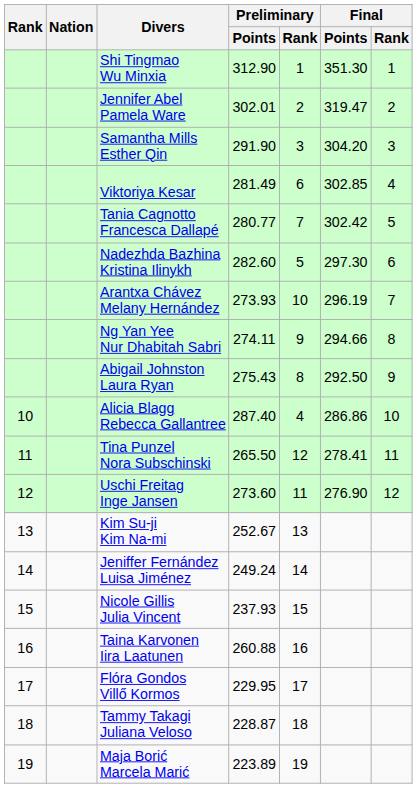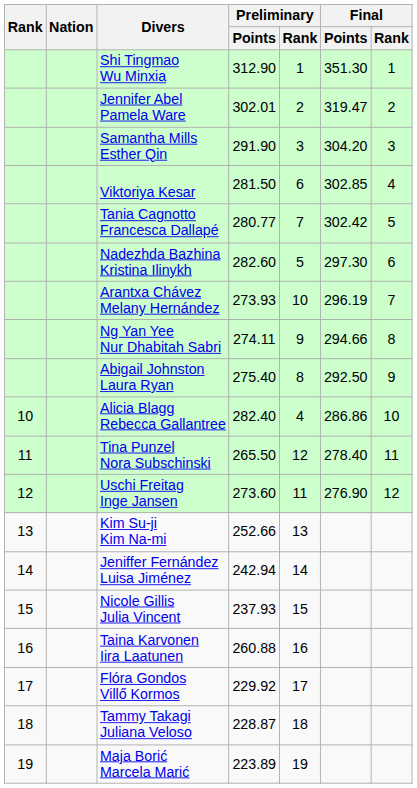 <table class="wikitable sortable" style="text-align:center">
 <tr>
 <th rowspan=2>Rank</th>
 <th rowspan=2>Nation</th>
 <th rowspan=2>Divers</th>
 <th colspan=2>Preliminary</th>
 <th colspan=2>Final</th>
 </tr>
 <tr>
 <th>Points</th>
 <th>Rank</th>
 <th>Points</th>
 <th>Rank</th>
 </tr>
 <tr bgcolor=ccffcc>
 <td></td>
 <td align=left></td>
 <td align=left><a href='#'>Shi Tingmao</a><br><a href='#'>Wu Minxia</a></td>
 <td>312.90</td>
 <td>1</td>
 <td>351.30</td>
 <td>1</td>
 </tr>
 <tr bgcolor=ccffcc>
 <td></td>
 <td align=left></td>
 <td align=left><a href='#'>Jennifer Abel</a><br><a href='#'>Pamela Ware</a></td>
 <td>302.01</td>
 <td>2</td>
 <td>319.47</td>
 <td>2</td>
 </tr>
 <tr bgcolor=ccffcc>
 <td></td>
 <td align=left></td>
 <td align=left><a href='#'>Samantha Mills</a><br><a href='#'>Esther Qin</a></td>
 <td>291.90</td>
 <td>3</td>
 <td>304.20</td>
 <td>3</td>
 </tr>
 <tr bgcolor=ccffcc>
 <td></td>
 <td align=left></td>
 <td align=left><br><a href='#'>Viktoriya Kesar</a></td>
-<td>281.49</td>
+<td>281.50</td>
 <td>6</td>
 <td>302.85</td>
 <td>4</td>
 </tr>
 <tr bgcolor=ccffcc>
 <td></td>
 <td align=left></td>
 <td align=left><a href='#'>Tania Cagnotto</a><br><a href='#'>Francesca Dallapé</a></td>
 <td>280.77</td>
 <td>7</td>
 <td>302.42</td>
 <td>5</td>
 </tr>
 <tr bgcolor=ccffcc>
 <td></td>
 <td align=left></td>
 <td align=left><a href='#'>Nadezhda Bazhina</a><br><a href='#'>Kristina Ilinykh</a></td>
 <td>282.60</td>
 <td>5</td>
 <td>297.30</td>
 <td>6</td>
 </tr>
 <tr bgcolor=ccffcc>
 <td></td>
 <td align=left></td>
 <td align=left><a href='#'>Arantxa Chávez</a><br><a href='#'>Melany Hernández</a></td>
 <td>273.93</td>
 <td>10</td>
 <td>296.19</td>
 <td>7</td>
 </tr>
 <tr bgcolor=ccffcc>
 <td></td>
 <td align=left></td>
 <td align=left><a href='#'>Ng Yan Yee</a><br><a href='#'>Nur Dhabitah Sabri</a></td>
 <td>274.11</td>
 <td>9</td>
 <td>294.66</td>
 <td>8</td>
 </tr>
 <tr bgcolor=ccffcc>
 <td></td>
 <td align=left></td>
 <td align=left><a href='#'>Abigail Johnston</a><br><a href='#'>Laura Ryan</a></td>
-<td>275.43</td>
+<td>275.40</td>
 <td>8</td>
 <td>292.50</td>
 <td>9</td>
 </tr>
 <tr bgcolor=ccffcc>
 <td>10</td>
 <td align=left></td>
 <td align=left><a href='#'>Alicia Blagg</a><br><a href='#'>Rebecca Gallantree</a></td>
-<td>287.40</td>
+<td>282.40</td>
 <td>4</td>
 <td>286.86</td>
 <td>10</td>
 </tr>
 <tr bgcolor=ccffcc>
 <td>11</td>
 <td align=left></td>
 <td align=left><a href='#'>Tina Punzel</a><br><a href='#'>Nora Subschinski</a></td>
 <td>265.50</td>
 <td>12</td>
-<td>278.41</td>
+<td>278.40</td>
 <td>11</td>
 </tr>
 <tr bgcolor=ccffcc>
 <td>12</td>
 <td align=left></td>
 <td align=left><a href='#'>Uschi Freitag</a><br><a href='#'>Inge Jansen</a></td>
 <td>273.60</td>
 <td>11</td>
 <td>276.90</td>
 <td>12</td>
 </tr>
 <tr>
 <td>13</td>
 <td align=left></td>
 <td align=left><a href='#'>Kim Su-ji</a><br><a href='#'>Kim Na-mi</a></td>
-<td>252.67</td>
+<td>252.66</td>
 <td>13</td>
 <td></td>
 <td></td>
 </tr>
 <tr>
 <td>14</td>
 <td align=left></td>
 <td align=left><a href='#'>Jeniffer Fernández</a><br><a href='#'>Luisa Jiménez</a></td>
-<td>249.24</td>
+<td>242.94</td>
 <td>14</td>
 <td></td>
 <td></td>
 </tr>
 <tr>
 <td>15</td>
 <td align=left></td>
 <td align=left><a href='#'>Nicole Gillis</a><br><a href='#'>Julia Vincent</a></td>
 <td>237.93</td>
 <td>15</td>
 <td></td>
 <td></td>
 </tr>
 <tr>
 <td>16</td>
 <td align=left></td>
 <td align=left><a href='#'>Taina Karvonen</a><br><a href='#'>Iira Laatunen</a></td>
 <td>260.88</td>
 <td>16</td>
 <td></td>
 <td></td>
 </tr>
 <tr>
 <td>17</td>
 <td align=left></td>
 <td align=left><a href='#'>Flóra Gondos</a><br><a href='#'>Villő Kormos</a></td>
-<td>229.95</td>
+<td>229.92</td>
 <td>17</td>
 <td></td>
 <td></td>
 </tr>
 <tr>
 <td>18</td>
 <td align=left></td>
 <td align=left><a href='#'>Tammy Takagi</a><br><a href='#'>Juliana Veloso</a></td>
 <td>228.87</td>
 <td>18</td>
 <td></td>
 <td></td>
 </tr>
 <tr>
 <td>19</td>
 <td align=left></td>
 <td align=left><a href='#'>Maja Borić</a><br><a href='#'>Marcela Marić</a></td>
 <td>223.89</td>
 <td>19</td>
 <td></td>
 <td></td>
 </tr>
 </table>
